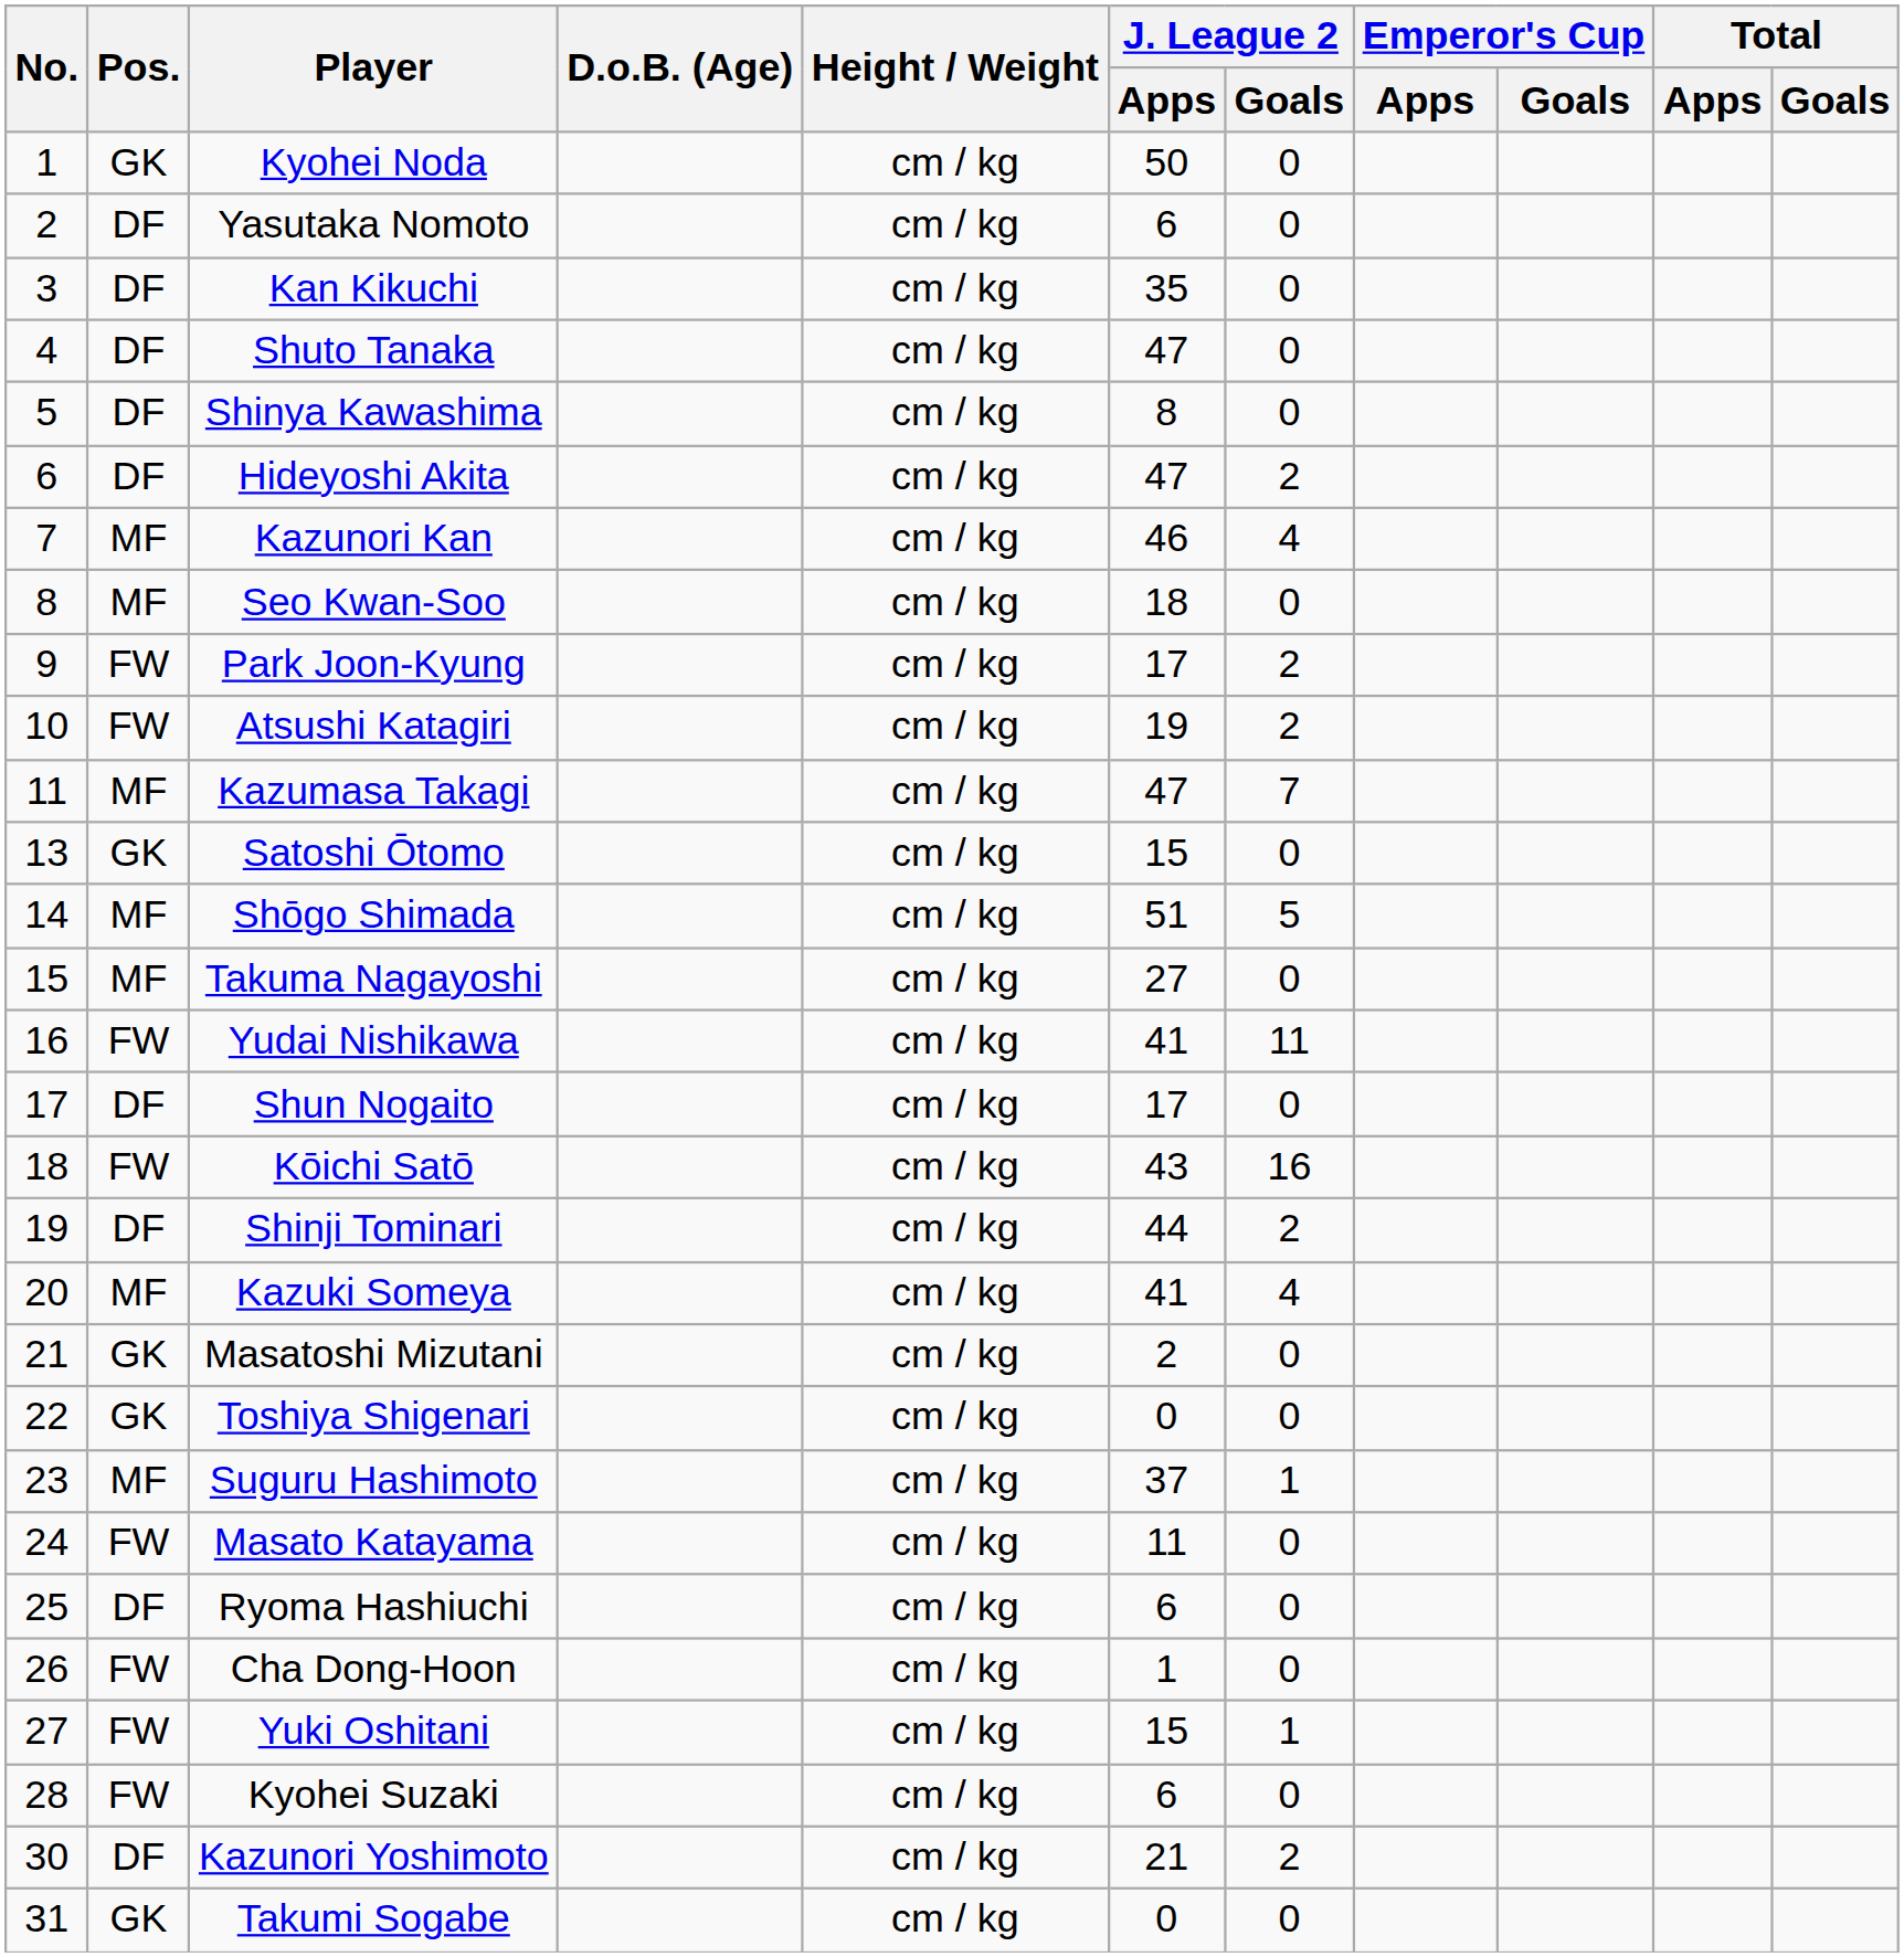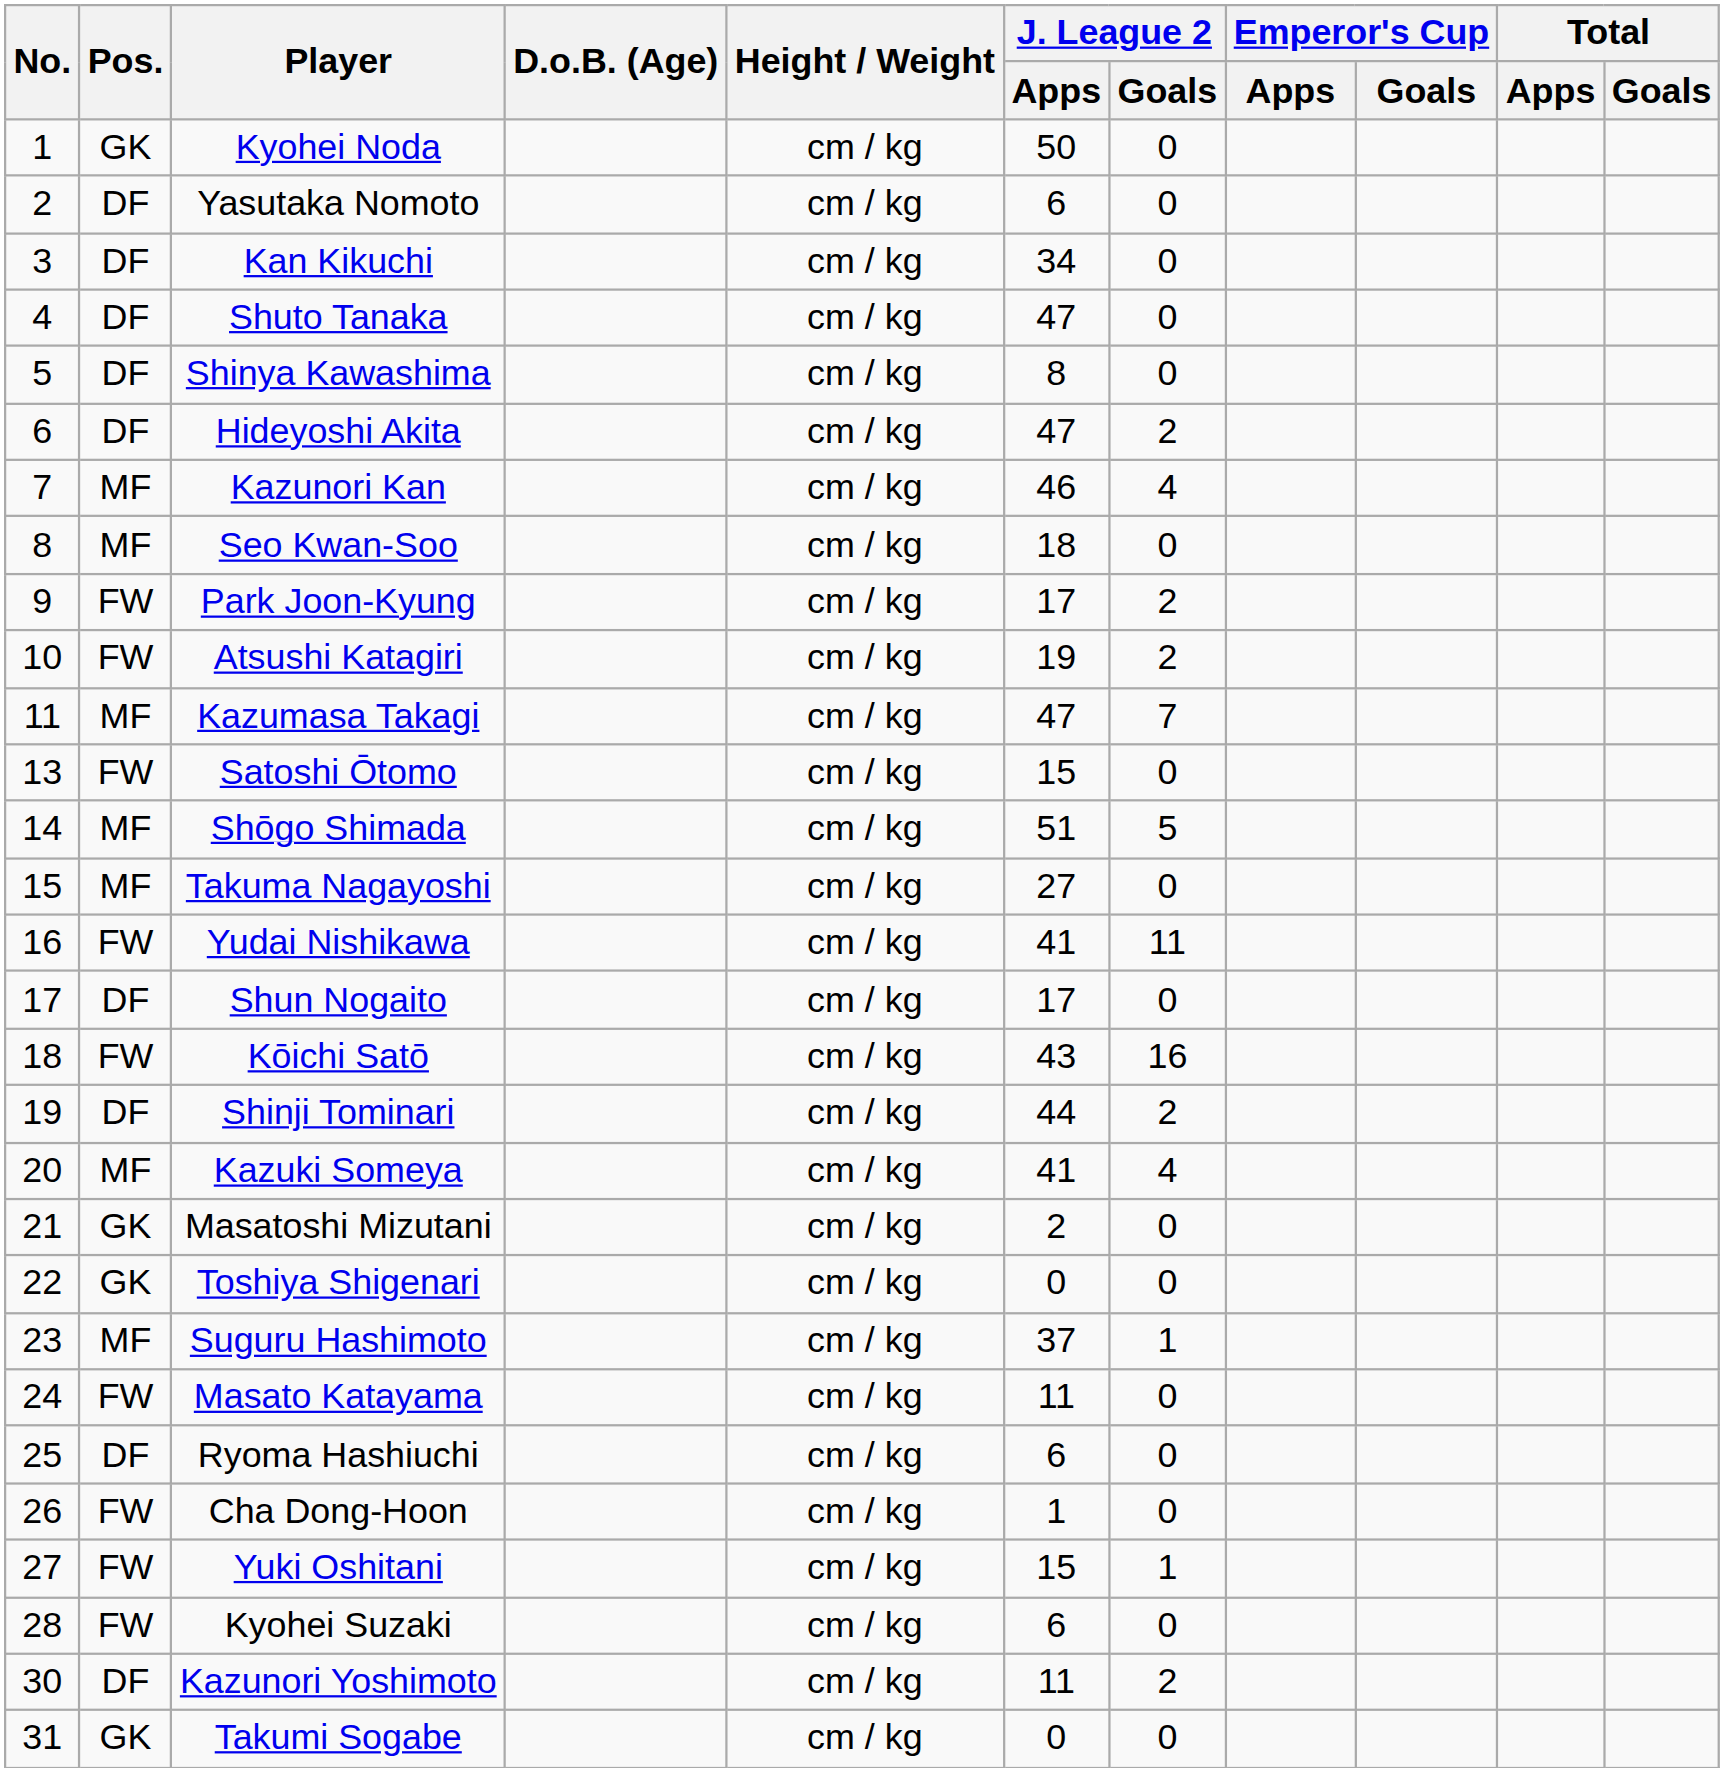 <table class="wikitable" style="text-align:center;">
 <tr>
 <th rowspan="2">No.</th>
 <th rowspan="2">Pos.</th>
 <th rowspan="2">Player</th>
 <th rowspan="2">D.o.B. (Age)</th>
 <th rowspan="2">Height / Weight</th>
 <th colspan="2"><a href='#'>J. League 2</a></th>
 <th colspan="2"><a href='#'>Emperor's Cup</a></th>
 <th colspan="2">Total</th>
 </tr>
 <tr>
 <th>Apps</th>
 <th>Goals</th>
 <th>Apps</th>
 <th>Goals</th>
 <th>Apps</th>
 <th>Goals</th>
 </tr>
 <tr>
 <td>1</td>
 <td>GK</td>
 <td><a href='#'>Kyohei Noda</a></td>
 <td></td>
 <td>cm / kg</td>
 <td>50</td>
 <td>0</td>
 <td></td>
 <td></td>
 <td></td>
 <td></td>
 </tr>
 <tr>
 <td>2</td>
 <td>DF</td>
 <td>Yasutaka Nomoto</td>
 <td></td>
 <td>cm / kg</td>
 <td>6</td>
 <td>0</td>
 <td></td>
 <td></td>
 <td></td>
 <td></td>
 </tr>
 <tr>
 <td>3</td>
 <td>DF</td>
 <td><a href='#'>Kan Kikuchi</a></td>
 <td></td>
 <td>cm / kg</td>
-<td>35</td>
+<td>34</td>
 <td>0</td>
 <td></td>
 <td></td>
 <td></td>
 <td></td>
 </tr>
 <tr>
 <td>4</td>
 <td>DF</td>
 <td><a href='#'>Shuto Tanaka</a></td>
 <td></td>
 <td>cm / kg</td>
 <td>47</td>
 <td>0</td>
 <td></td>
 <td></td>
 <td></td>
 <td></td>
 </tr>
 <tr>
 <td>5</td>
 <td>DF</td>
 <td><a href='#'>Shinya Kawashima</a></td>
 <td></td>
 <td>cm / kg</td>
 <td>8</td>
 <td>0</td>
 <td></td>
 <td></td>
 <td></td>
 <td></td>
 </tr>
 <tr>
 <td>6</td>
 <td>DF</td>
 <td><a href='#'>Hideyoshi Akita</a></td>
 <td></td>
 <td>cm / kg</td>
 <td>47</td>
 <td>2</td>
 <td></td>
 <td></td>
 <td></td>
 <td></td>
 </tr>
 <tr>
 <td>7</td>
 <td>MF</td>
 <td><a href='#'>Kazunori Kan</a></td>
 <td></td>
 <td>cm / kg</td>
 <td>46</td>
 <td>4</td>
 <td></td>
 <td></td>
 <td></td>
 <td></td>
 </tr>
 <tr>
 <td>8</td>
 <td>MF</td>
 <td><a href='#'>Seo Kwan-Soo</a></td>
 <td></td>
 <td>cm / kg</td>
 <td>18</td>
 <td>0</td>
 <td></td>
 <td></td>
 <td></td>
 <td></td>
 </tr>
 <tr>
 <td>9</td>
 <td>FW</td>
 <td><a href='#'>Park Joon-Kyung</a></td>
 <td></td>
 <td>cm / kg</td>
 <td>17</td>
 <td>2</td>
 <td></td>
 <td></td>
 <td></td>
 <td></td>
 </tr>
 <tr>
 <td>10</td>
 <td>FW</td>
 <td><a href='#'>Atsushi Katagiri</a></td>
 <td></td>
 <td>cm / kg</td>
 <td>19</td>
 <td>2</td>
 <td></td>
 <td></td>
 <td></td>
 <td></td>
 </tr>
 <tr>
 <td>11</td>
 <td>MF</td>
 <td><a href='#'>Kazumasa Takagi</a></td>
 <td></td>
 <td>cm / kg</td>
 <td>47</td>
 <td>7</td>
 <td></td>
 <td></td>
 <td></td>
 <td></td>
 </tr>
 <tr>
 <td>13</td>
-<td>GK</td>
+<td>FW</td>
 <td><a href='#'>Satoshi Ōtomo</a></td>
 <td></td>
 <td>cm / kg</td>
 <td>15</td>
 <td>0</td>
 <td></td>
 <td></td>
 <td></td>
 <td></td>
 </tr>
 <tr>
 <td>14</td>
 <td>MF</td>
 <td><a href='#'>Shōgo Shimada</a></td>
 <td></td>
 <td>cm / kg</td>
 <td>51</td>
 <td>5</td>
 <td></td>
 <td></td>
 <td></td>
 <td></td>
 </tr>
 <tr>
 <td>15</td>
 <td>MF</td>
 <td><a href='#'>Takuma Nagayoshi</a></td>
 <td></td>
 <td>cm / kg</td>
 <td>27</td>
 <td>0</td>
 <td></td>
 <td></td>
 <td></td>
 <td></td>
 </tr>
 <tr>
 <td>16</td>
 <td>FW</td>
 <td><a href='#'>Yudai Nishikawa</a></td>
 <td></td>
 <td>cm / kg</td>
 <td>41</td>
 <td>11</td>
 <td></td>
 <td></td>
 <td></td>
 <td></td>
 </tr>
 <tr>
 <td>17</td>
 <td>DF</td>
 <td><a href='#'>Shun Nogaito</a></td>
 <td></td>
 <td>cm / kg</td>
 <td>17</td>
 <td>0</td>
 <td></td>
 <td></td>
 <td></td>
 <td></td>
 </tr>
 <tr>
 <td>18</td>
 <td>FW</td>
 <td><a href='#'>Kōichi Satō</a></td>
 <td></td>
 <td>cm / kg</td>
 <td>43</td>
 <td>16</td>
 <td></td>
 <td></td>
 <td></td>
 <td></td>
 </tr>
 <tr>
 <td>19</td>
 <td>DF</td>
 <td><a href='#'>Shinji Tominari</a></td>
 <td></td>
 <td>cm / kg</td>
 <td>44</td>
 <td>2</td>
 <td></td>
 <td></td>
 <td></td>
 <td></td>
 </tr>
 <tr>
 <td>20</td>
 <td>MF</td>
 <td><a href='#'>Kazuki Someya</a></td>
 <td></td>
 <td>cm / kg</td>
 <td>41</td>
 <td>4</td>
 <td></td>
 <td></td>
 <td></td>
 <td></td>
 </tr>
 <tr>
 <td>21</td>
 <td>GK</td>
 <td>Masatoshi Mizutani</td>
 <td></td>
 <td>cm / kg</td>
 <td>2</td>
 <td>0</td>
 <td></td>
 <td></td>
 <td></td>
 <td></td>
 </tr>
 <tr>
 <td>22</td>
 <td>GK</td>
 <td><a href='#'>Toshiya Shigenari</a></td>
 <td></td>
 <td>cm / kg</td>
 <td>0</td>
 <td>0</td>
 <td></td>
 <td></td>
 <td></td>
 <td></td>
 </tr>
 <tr>
 <td>23</td>
 <td>MF</td>
 <td><a href='#'>Suguru Hashimoto</a></td>
 <td></td>
 <td>cm / kg</td>
 <td>37</td>
 <td>1</td>
 <td></td>
 <td></td>
 <td></td>
 <td></td>
 </tr>
 <tr>
 <td>24</td>
 <td>FW</td>
 <td><a href='#'>Masato Katayama</a></td>
 <td></td>
 <td>cm / kg</td>
 <td>11</td>
 <td>0</td>
 <td></td>
 <td></td>
 <td></td>
 <td></td>
 </tr>
 <tr>
 <td>25</td>
 <td>DF</td>
 <td>Ryoma Hashiuchi</td>
 <td></td>
 <td>cm / kg</td>
 <td>6</td>
 <td>0</td>
 <td></td>
 <td></td>
 <td></td>
 <td></td>
 </tr>
 <tr>
 <td>26</td>
 <td>FW</td>
 <td>Cha Dong-Hoon</td>
 <td></td>
 <td>cm / kg</td>
 <td>1</td>
 <td>0</td>
 <td></td>
 <td></td>
 <td></td>
 <td></td>
 </tr>
 <tr>
 <td>27</td>
 <td>FW</td>
 <td><a href='#'>Yuki Oshitani</a></td>
 <td></td>
 <td>cm / kg</td>
 <td>15</td>
 <td>1</td>
 <td></td>
 <td></td>
 <td></td>
 <td></td>
 </tr>
 <tr>
 <td>28</td>
 <td>FW</td>
 <td>Kyohei Suzaki</td>
 <td></td>
 <td>cm / kg</td>
 <td>6</td>
 <td>0</td>
 <td></td>
 <td></td>
 <td></td>
 <td></td>
 </tr>
 <tr>
 <td>30</td>
 <td>DF</td>
 <td><a href='#'>Kazunori Yoshimoto</a></td>
 <td></td>
 <td>cm / kg</td>
-<td>21</td>
+<td>11</td>
 <td>2</td>
 <td></td>
 <td></td>
 <td></td>
 <td></td>
 </tr>
 <tr>
 <td>31</td>
 <td>GK</td>
 <td><a href='#'>Takumi Sogabe</a></td>
 <td></td>
 <td>cm / kg</td>
 <td>0</td>
 <td>0</td>
 <td></td>
 <td></td>
 <td></td>
 <td></td>
 </tr>
 </table>
